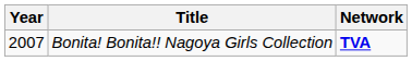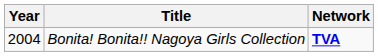 <table class="wikitable">
 <tr>
 <th>Year</th>
 <th>Title</th>
 <th>Network</th>
 </tr>
 <tr>
-<td>2007</td>
+<td>2004</td>
 <td><em>Bonita! Bonita!! Nagoya Girls Collection</em></td>
 <td><strong><a href='#'>TVA</a></strong></td>
 </tr>
 </table>
